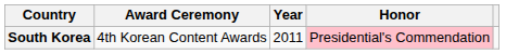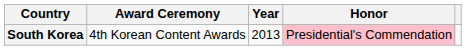 <table class="wikitable sortable plainrowheaders">
 <tr>
 <th scope="col">Country</th>
 <th scope="col">Award Ceremony</th>
 <th scope="col">Year</th>
 <th scope="col">Honor</th>
 <th class="unsortable" scope="col"></th>
 </tr>
 <tr>
 <th scope="row">South Korea</th>
 <td scope="row">4th Korean Content Awards</td>
-<td>2011</td>
+<td>2013</td>
 <td style="background: pink;">Presidential's Commendation</td>
 <td></td>
 </tr>
 </table>
